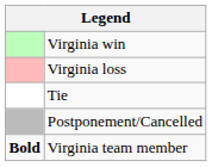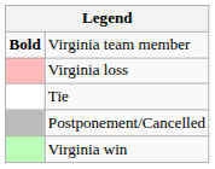 <table class="wikitable" style="font-size:90%">
 <tr>
 <th colspan="2">Legend</th>
 </tr>
 <tr>
-<td bgcolor="#bbffbb"> </td>
-<td>Virginia win</td>
+<td><strong>Bold</strong></td>
+<td>Virginia team member</td>
 </tr>
 <tr>
 <td bgcolor="#ffbbbb"> </td>
 <td>Virginia loss</td>
 </tr>
 <tr>
 <td bgcolor="#ffffff"> </td>
 <td>Tie</td>
 </tr>
 <tr>
 <td bgcolor="#bbbbbb"> </td>
 <td>Postponement/Cancelled</td>
 </tr>
 <tr>
-<td><strong>Bold</strong></td>
-<td>Virginia team member</td>
+<td bgcolor="#bbffbb"> </td>
+<td>Virginia win</td>
 </tr>
 </table>
